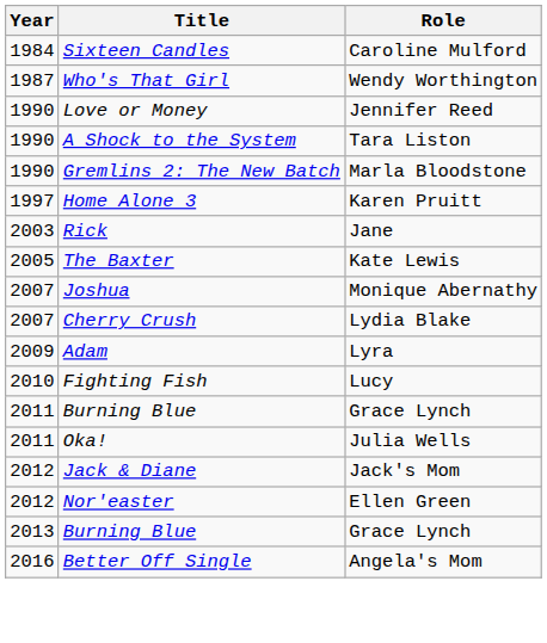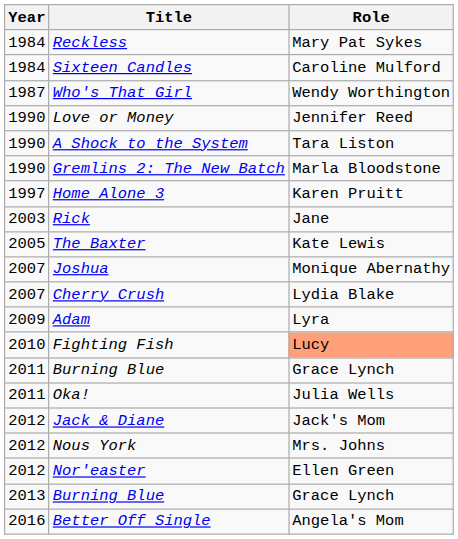 <table class="wikitable sortable">
 <tr>
 <th>Year</th>
 <th>Title</th>
 <th>Role</th>
+</tr>
+<tr>
+<td>1984</td>
+<td><em><a href='#'>Reckless</a></em></td>
+<td>Mary Pat Sykes</td>
 </tr>
 <tr>
 <td>1984</td>
 <td><em><a href='#'>Sixteen Candles</a></em></td>
 <td>Caroline Mulford</td>
 </tr>
 <tr>
 <td>1987</td>
 <td><em><a href='#'>Who's That Girl</a></em></td>
 <td>Wendy Worthington</td>
 </tr>
 <tr>
 <td>1990</td>
 <td><em>Love or Money</em></td>
 <td>Jennifer Reed</td>
 </tr>
 <tr>
 <td>1990</td>
 <td><em><a href='#'>A Shock to the System</a></em></td>
 <td>Tara Liston</td>
 </tr>
 <tr>
 <td>1990</td>
 <td><em><a href='#'>Gremlins 2: The New Batch</a></em></td>
 <td>Marla Bloodstone</td>
 </tr>
 <tr>
 <td>1997</td>
 <td><em><a href='#'>Home Alone 3</a></em></td>
 <td>Karen Pruitt</td>
 </tr>
 <tr>
 <td>2003</td>
 <td><em><a href='#'>Rick</a></em></td>
 <td>Jane</td>
 </tr>
 <tr>
 <td>2005</td>
 <td><em><a href='#'>The Baxter</a></em></td>
 <td>Kate Lewis</td>
 </tr>
 <tr>
 <td>2007</td>
 <td><em><a href='#'>Joshua</a></em></td>
 <td>Monique Abernathy</td>
 </tr>
 <tr>
 <td>2007</td>
 <td><em><a href='#'>Cherry Crush</a></em></td>
 <td>Lydia Blake</td>
 </tr>
 <tr>
 <td>2009</td>
 <td><em><a href='#'>Adam</a></em></td>
 <td>Lyra</td>
 </tr>
 <tr>
 <td>2010</td>
 <td><em>Fighting Fish</em></td>
-<td>Lucy</td>
+<td style="background: lightsalmon;">Lucy</td>
 </tr>
 <tr>
 <td>2011</td>
 <td><em>Burning Blue</em></td>
 <td>Grace Lynch</td>
 </tr>
 <tr>
 <td>2011</td>
 <td><em>Oka!</em></td>
 <td>Julia Wells</td>
 </tr>
 <tr>
 <td>2012</td>
 <td><em><a href='#'>Jack & Diane</a></em></td>
 <td>Jack's Mom</td>
 </tr>
 <tr>
 <td>2012</td>
+<td><em>Nous York</em></td>
+<td>Mrs. Johns</td>
+</tr>
+<tr>
+<td>2012</td>
 <td><em><a href='#'>Nor'easter</a></em></td>
 <td>Ellen Green</td>
 </tr>
 <tr>
 <td>2013</td>
 <td><em><a href='#'>Burning Blue</a></em></td>
 <td>Grace Lynch</td>
 </tr>
 <tr>
 <td>2016</td>
 <td><em><a href='#'>Better Off Single</a></em></td>
 <td>Angela's Mom</td>
 </tr>
 </table>
